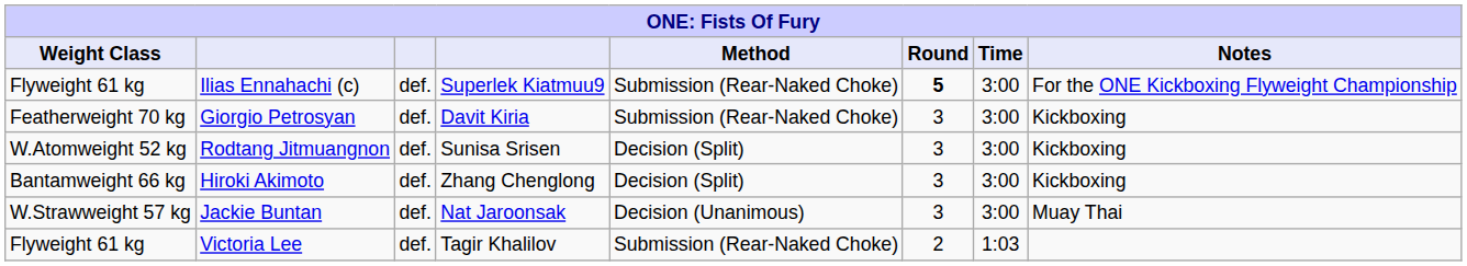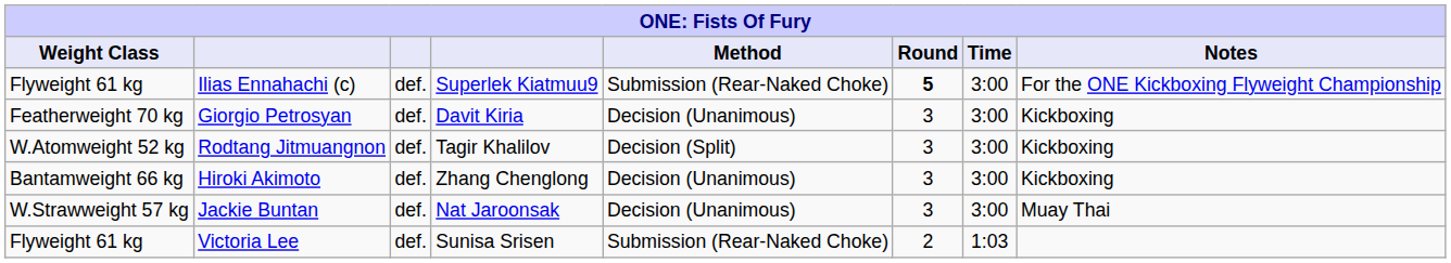 <table class="wikitable" style="font-size: 80%;">
 <tr>
 <th colspan="8" style="background-color: #ccf; color: #000080; text-align: center;"><strong>ONE: Fists Of Fury</strong></th>
 </tr>
 <tr>
 <th colspan="1" style="background-color: #E6E8FA; color: #000000; text-align: center;">Weight Class</th>
 <th colspan="1" style="background-color: #E6E8FA; color: #000000; text-align: center;"></th>
 <th colspan="1" style="background-color: #E6E8FA; color: #000000; text-align: center;"></th>
 <th colspan="1" style="background-color: #E6E8FA; color: #000000; text-align: center;"></th>
 <th colspan="1" style="background-color: #E6E8FA; color: #000000; text-align: center;">Method</th>
 <th colspan="1" style="background-color: #E6E8FA; color: #000000; text-align: center;">Round</th>
 <th colspan="1" style="background-color: #E6E8FA; color: #000000; text-align: center;">Time</th>
 <th colspan="1" style="background-color: #E6E8FA; color: #000000; text-align: center;">Notes</th>
 </tr>
 <tr>
 <td>Flyweight 61 kg</td>
 <td> <a href='#'>Ilias Ennahachi</a> (c)</td>
 <td>def.</td>
 <td> <a href='#'>Superlek Kiatmuu9</a></td>
 <td>Submission (Rear-Naked Choke)</td>
 <td align=center><strong>5</strong></td>
 <td align=center>3:00</td>
 <td>For the <a href='#'>ONE Kickboxing Flyweight Championship</a></td>
 </tr>
 <tr>
 <td>Featherweight 70 kg</td>
 <td> <a href='#'>Giorgio Petrosyan</a></td>
 <td>def.</td>
 <td> <a href='#'>Davit Kiria</a></td>
-<td>Submission (Rear-Naked Choke)</td>
+<td>Decision (Unanimous)</td>
 <td align=center>3</td>
 <td align=center>3:00</td>
 <td>Kickboxing</td>
 </tr>
 <tr>
 <td>W.Atomweight 52 kg</td>
 <td> <a href='#'>Rodtang Jitmuangnon</a></td>
 <td>def.</td>
-<td> Sunisa Srisen</td>
+<td> Tagir Khalilov</td>
 <td>Decision (Split)</td>
 <td align=center>3</td>
 <td align=center>3:00</td>
 <td>Kickboxing</td>
 </tr>
 <tr>
 <td>Bantamweight 66 kg</td>
 <td> <a href='#'>Hiroki Akimoto</a></td>
 <td>def.</td>
 <td> Zhang Chenglong</td>
-<td>Decision (Split)</td>
+<td>Decision (Unanimous)</td>
 <td align=center>3</td>
 <td align=center>3:00</td>
 <td>Kickboxing</td>
 </tr>
 <tr>
 <td>W.Strawweight 57 kg</td>
 <td> <a href='#'>Jackie Buntan</a></td>
 <td>def.</td>
 <td> <a href='#'>Nat Jaroonsak</a></td>
 <td>Decision (Unanimous)</td>
 <td align=center>3</td>
 <td align=center>3:00</td>
 <td>Muay Thai</td>
 </tr>
 <tr>
 <td>Flyweight 61 kg</td>
 <td> <a href='#'>Victoria Lee</a></td>
 <td>def.</td>
-<td> Tagir Khalilov</td>
+<td> Sunisa Srisen</td>
 <td>Submission (Rear-Naked Choke)</td>
 <td align=center>2</td>
 <td align=center>1:03</td>
 <td></td>
 </tr>
 </table>
